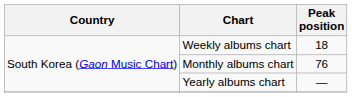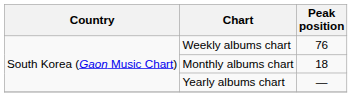 <table class="wikitable sortable">
 <tr>
 <th>Country</th>
 <th>Chart</th>
 <th>Peak<br>position</th>
 </tr>
 <tr>
 <td rowspan="3">South Korea (<a href='#'><em>Gaon</em> Music Chart</a>)</td>
 <td>Weekly albums chart</td>
-<td align="center">18</td>
+<td align="center">76</td>
 </tr>
 <tr>
 <td>Monthly albums chart</td>
-<td align="center">76</td>
+<td align="center">18</td>
 </tr>
 <tr>
 <td>Yearly albums chart</td>
 <td align="center">—</td>
 </tr>
 <tr>
 </tr>
 </table>
